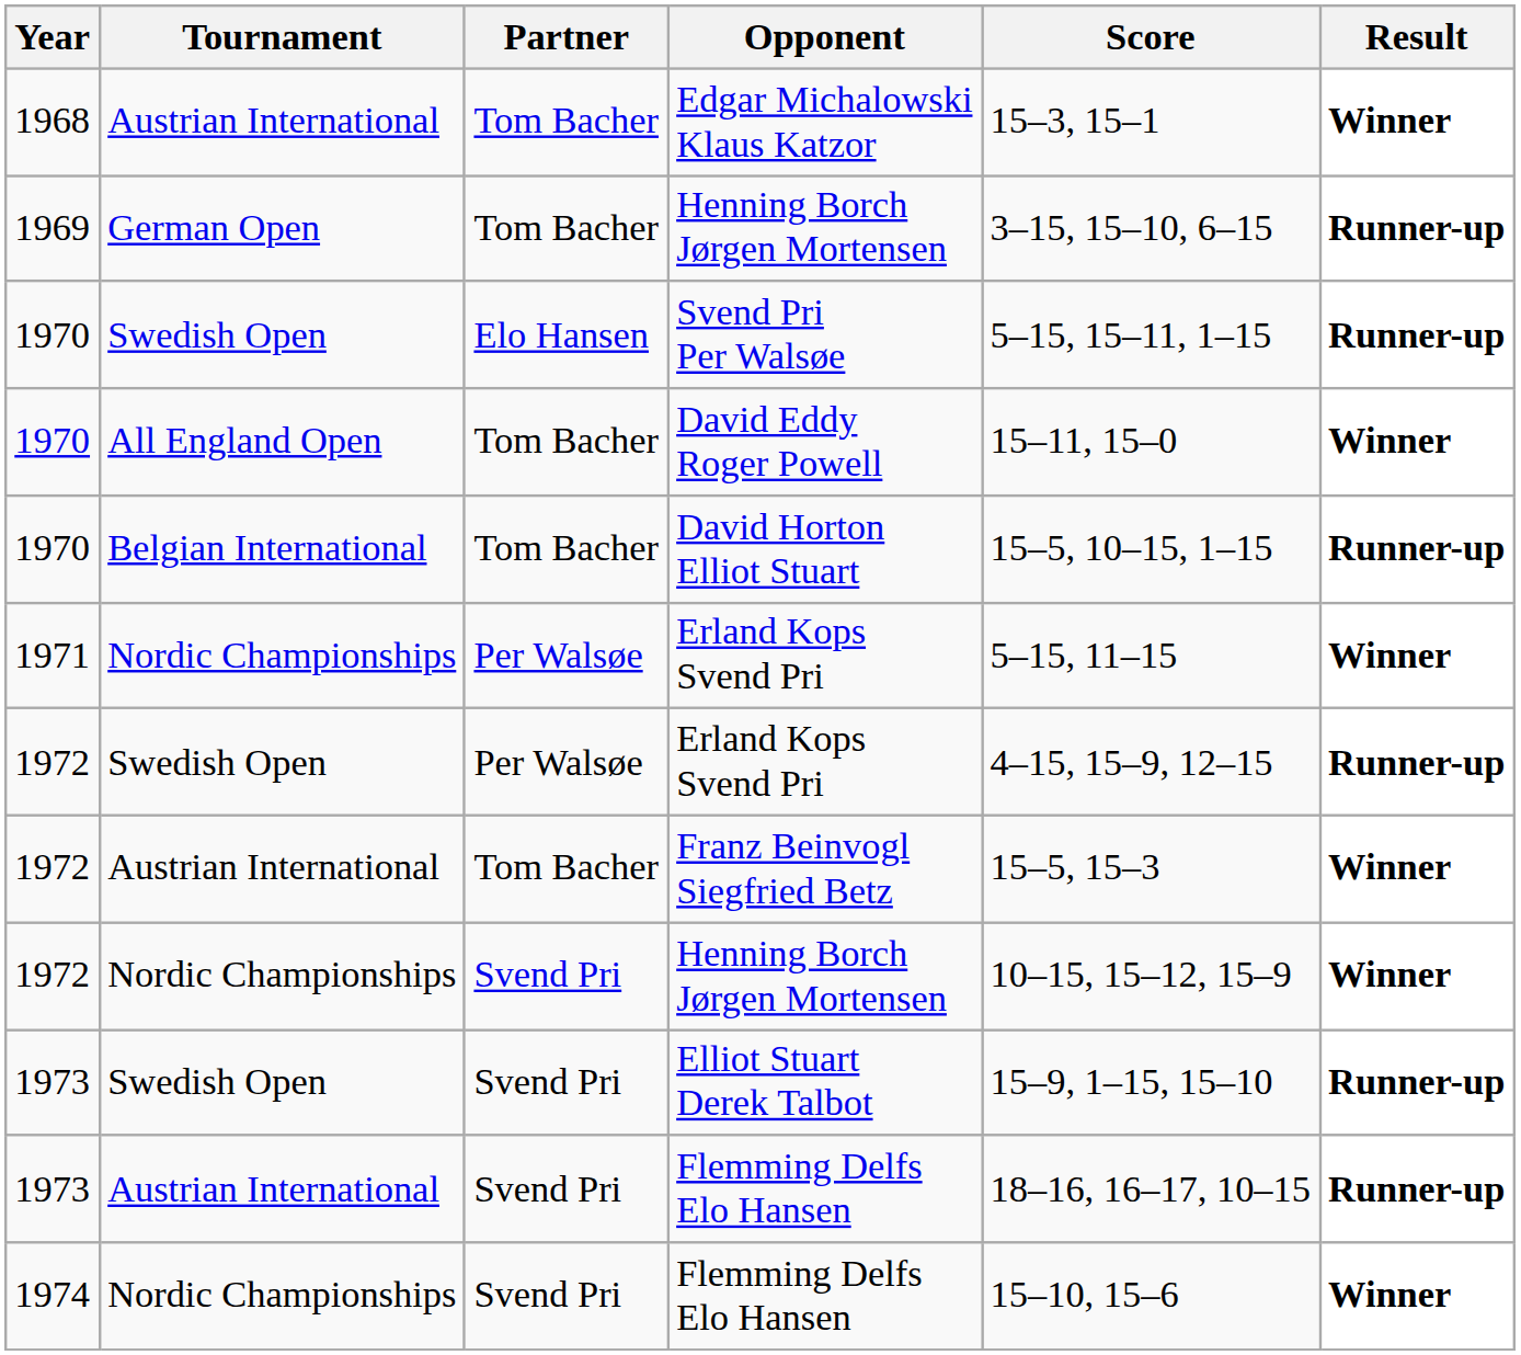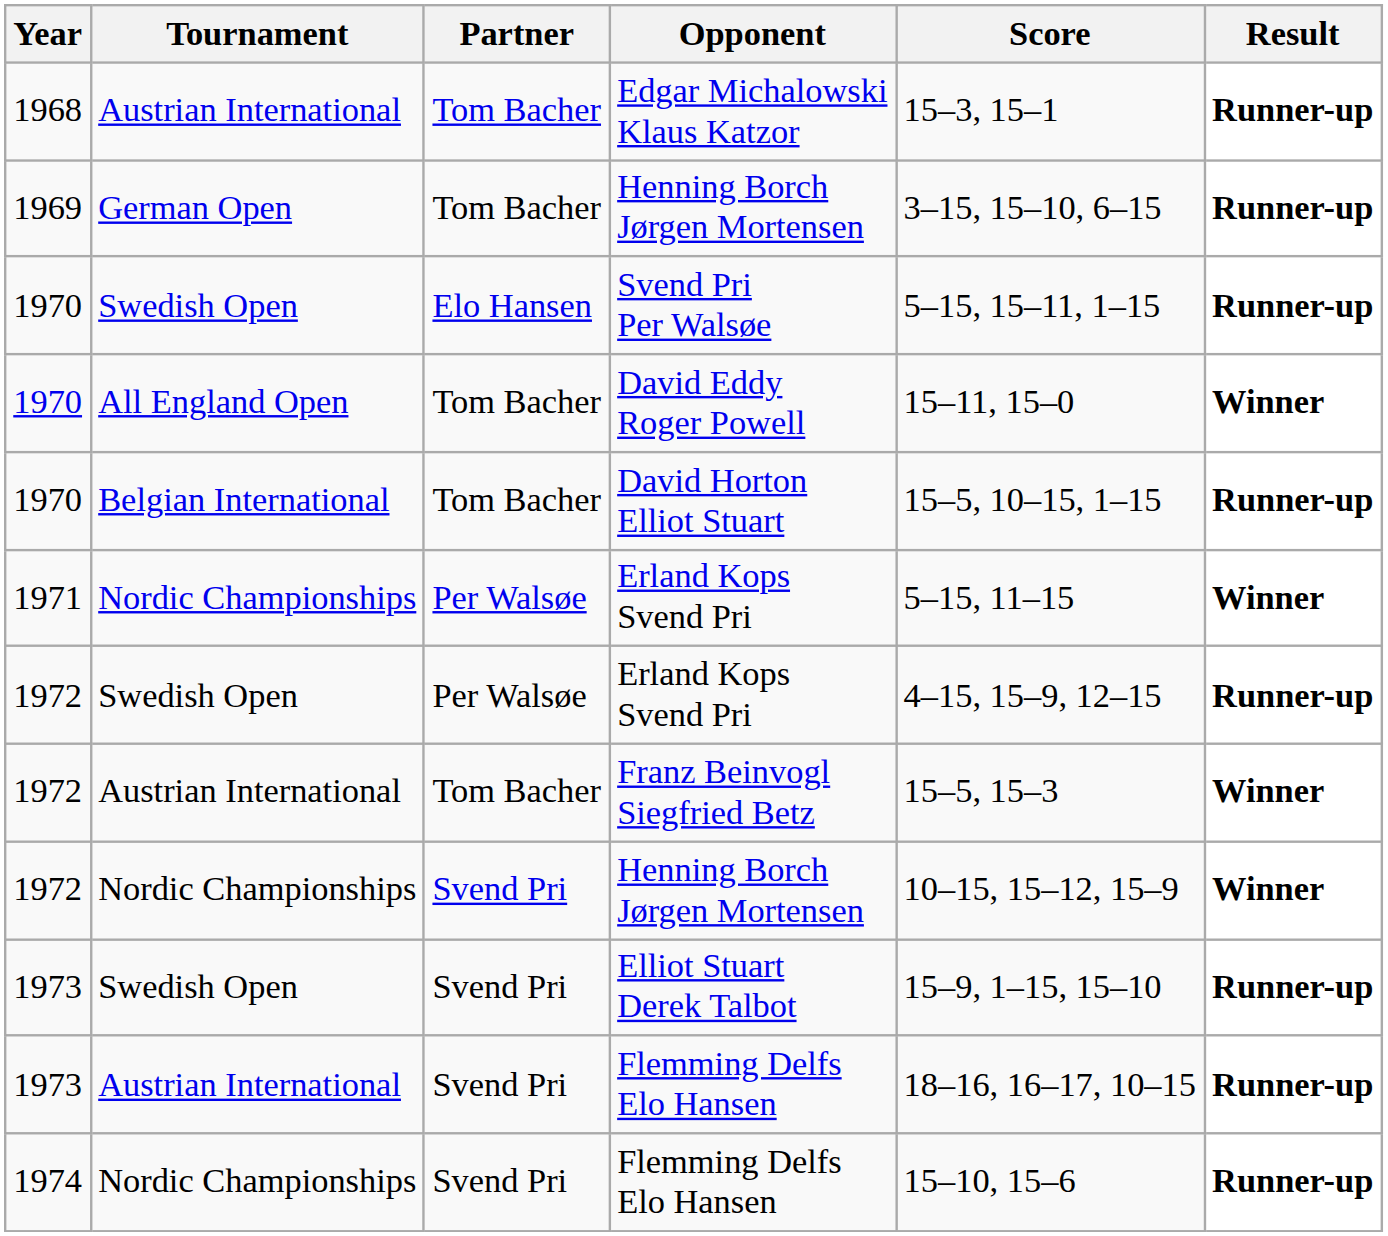 <table class="sortable wikitable" style="font-size: 90%;">
 <tr>
 <th>Year</th>
 <th>Tournament</th>
 <th>Partner</th>
 <th>Opponent</th>
 <th>Score</th>
 <th>Result</th>
 </tr>
 <tr>
 <td align="center">1968</td>
 <td align="left"><a href='#'>Austrian International</a></td>
 <td align="left"> <a href='#'>Tom Bacher</a></td>
 <td align="left"> <a href='#'>Edgar Michalowski</a><br> <a href='#'>Klaus Katzor</a></td>
 <td align="left">15–3, 15–1</td>
-<td style="text-align:left; background:white"> <strong>Winner</strong></td>
+<td style="text-align:left; background:white"> <strong>Runner-up</strong></td>
 </tr>
 <tr>
 <td align="center">1969</td>
 <td align="left"><a href='#'>German Open</a></td>
 <td align="left"> Tom Bacher</td>
 <td align="left"> <a href='#'>Henning Borch</a><br> <a href='#'>Jørgen Mortensen</a></td>
 <td align="left">3–15, 15–10, 6–15</td>
 <td style="text-align:left; background:white"> <strong>Runner-up</strong></td>
 </tr>
 <tr>
 <td align="center">1970</td>
 <td align="left"><a href='#'>Swedish Open</a></td>
 <td align="left"> <a href='#'>Elo Hansen</a></td>
 <td align="left"> <a href='#'>Svend Pri</a><br> <a href='#'>Per Walsøe</a></td>
 <td align="left">5–15, 15–11, 1–15</td>
 <td style="text-align:left; background:white"> <strong>Runner-up</strong></td>
 </tr>
 <tr>
 <td align="center"><a href='#'>1970</a></td>
 <td align="left"><a href='#'>All England Open</a></td>
 <td align="left"> Tom Bacher</td>
 <td align="left"> <a href='#'>David Eddy</a><br> <a href='#'>Roger Powell</a></td>
 <td align="left">15–11, 15–0</td>
 <td style="text-align:left; background:white"> <strong>Winner</strong></td>
 </tr>
 <tr>
 <td align="center">1970</td>
 <td align="left"><a href='#'>Belgian International</a></td>
 <td align="left"> Tom Bacher</td>
 <td align="left"> <a href='#'>David Horton</a><br> <a href='#'>Elliot Stuart</a></td>
 <td align="left">15–5, 10–15, 1–15</td>
 <td style="text-align:left; background: white"> <strong>Runner-up</strong></td>
 </tr>
 <tr>
 <td align="center">1971</td>
 <td align="left"><a href='#'>Nordic Championships</a></td>
 <td align="left"> <a href='#'>Per Walsøe</a></td>
 <td align="left"> <a href='#'>Erland Kops</a><br> Svend Pri</td>
 <td align="left">5–15, 11–15</td>
 <td style="text-align:left; background:white"> <strong>Winner</strong></td>
 </tr>
 <tr>
 <td align="center">1972</td>
 <td align="left">Swedish Open</td>
 <td align="left"> Per Walsøe</td>
 <td align="left"> Erland Kops<br> Svend Pri</td>
 <td align="left">4–15, 15–9, 12–15</td>
 <td style="text-align:left; background:white"> <strong>Runner-up</strong></td>
 </tr>
 <tr>
 <td align="center">1972</td>
 <td align="left">Austrian International</td>
 <td align="left"> Tom Bacher</td>
 <td align="left"> <a href='#'>Franz Beinvogl</a><br> <a href='#'>Siegfried Betz</a></td>
 <td align="left">15–5, 15–3</td>
 <td style="text-align:left; background:white"> <strong>Winner</strong></td>
 </tr>
 <tr>
 <td align="center">1972</td>
 <td align="left">Nordic Championships</td>
 <td align="left"> <a href='#'>Svend Pri</a></td>
 <td align="left"> <a href='#'>Henning Borch</a><br> <a href='#'>Jørgen Mortensen</a></td>
 <td align="left">10–15, 15–12, 15–9</td>
 <td style="text-align:left; background:white"> <strong>Winner</strong></td>
 </tr>
 <tr>
 <td align="center">1973</td>
 <td align="left">Swedish Open</td>
 <td align="left"> Svend Pri</td>
 <td align="left"> <a href='#'>Elliot Stuart</a><br> <a href='#'>Derek Talbot</a></td>
 <td align="left">15–9, 1–15, 15–10</td>
 <td style="text-align:left; background:white"> <strong>Runner-up</strong></td>
 </tr>
 <tr>
 <td align="center">1973</td>
 <td align="left"><a href='#'>Austrian International</a></td>
 <td align="left"> Svend Pri</td>
 <td align="left"> <a href='#'>Flemming Delfs</a><br> <a href='#'>Elo Hansen</a></td>
 <td align="left">18–16, 16–17, 10–15</td>
 <td style="text-align:left; background:white"> <strong>Runner-up</strong></td>
 </tr>
 <tr>
 <td align="center">1974</td>
 <td align="left">Nordic Championships</td>
 <td align="left"> Svend Pri</td>
 <td align="left"> Flemming Delfs<br> Elo Hansen</td>
 <td align="left">15–10, 15–6</td>
-<td style="text-align:left; background:white"> <strong>Winner</strong></td>
+<td style="text-align:left; background:white"> <strong>Runner-up</strong></td>
 </tr>
 </table>
